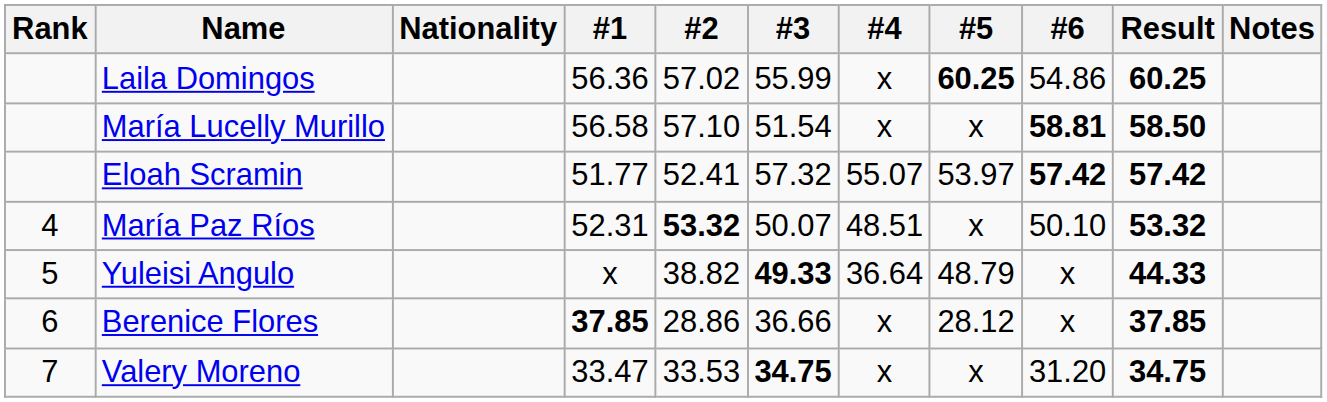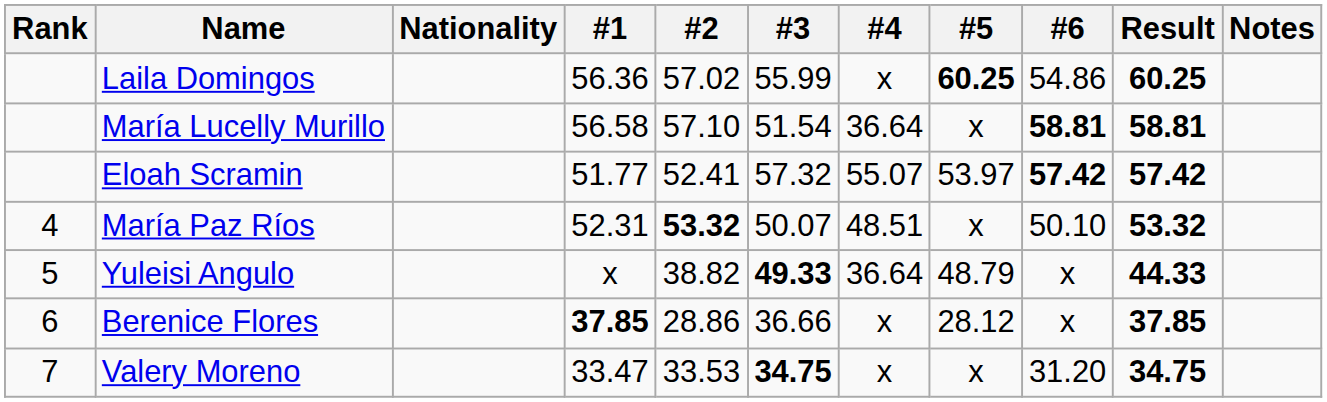 <table class="wikitable sortable" style="text-align:center">
 <tr>
 <th>Rank</th>
 <th>Name</th>
 <th>Nationality</th>
 <th>#1</th>
 <th>#2</th>
 <th>#3</th>
 <th>#4</th>
 <th>#5</th>
 <th>#6</th>
 <th>Result</th>
 <th>Notes</th>
 </tr>
 <tr>
 <td></td>
 <td align=left><a href='#'>Laila Domingos</a></td>
 <td align=left></td>
 <td>56.36</td>
 <td>57.02</td>
 <td>55.99</td>
 <td>x</td>
 <td><strong>60.25</strong></td>
 <td>54.86</td>
 <td><strong>60.25</strong></td>
 <td></td>
 </tr>
 <tr>
 <td></td>
 <td align=left><a href='#'>María Lucelly Murillo</a></td>
 <td align=left></td>
 <td>56.58</td>
 <td>57.10</td>
 <td>51.54</td>
-<td>x</td>
+<td>36.64</td>
 <td>x</td>
 <td><strong>58.81</strong></td>
-<td><strong>58.50</strong></td>
+<td><strong>58.81</strong></td>
 <td></td>
 </tr>
 <tr>
 <td></td>
 <td align=left><a href='#'>Eloah Scramin</a></td>
 <td align=left></td>
 <td>51.77</td>
 <td>52.41</td>
 <td>57.32</td>
 <td>55.07</td>
 <td>53.97</td>
 <td><strong>57.42</strong></td>
 <td><strong>57.42</strong></td>
 <td></td>
 </tr>
 <tr>
 <td>4</td>
 <td align=left><a href='#'>María Paz Ríos</a></td>
 <td align=left></td>
 <td>52.31</td>
 <td><strong>53.32</strong></td>
 <td>50.07</td>
 <td>48.51</td>
 <td>x</td>
 <td>50.10</td>
 <td><strong>53.32</strong></td>
 <td></td>
 </tr>
 <tr>
 <td>5</td>
 <td align=left><a href='#'>Yuleisi Angulo</a></td>
 <td align=left></td>
 <td>x</td>
 <td>38.82</td>
 <td><strong>49.33</strong></td>
 <td>36.64</td>
 <td>48.79</td>
 <td>x</td>
 <td><strong>44.33</strong></td>
 <td></td>
 </tr>
 <tr>
 <td>6</td>
 <td align=left><a href='#'>Berenice Flores</a></td>
 <td align=left></td>
 <td><strong>37.85</strong></td>
 <td>28.86</td>
 <td>36.66</td>
 <td>x</td>
 <td>28.12</td>
 <td>x</td>
 <td><strong>37.85</strong></td>
 <td></td>
 </tr>
 <tr>
 <td>7</td>
 <td align=left><a href='#'>Valery Moreno</a></td>
 <td align=left></td>
 <td>33.47</td>
 <td>33.53</td>
 <td><strong>34.75</strong></td>
 <td>x</td>
 <td>x</td>
 <td>31.20</td>
 <td><strong>34.75</strong></td>
 <td></td>
 </tr>
 </table>
